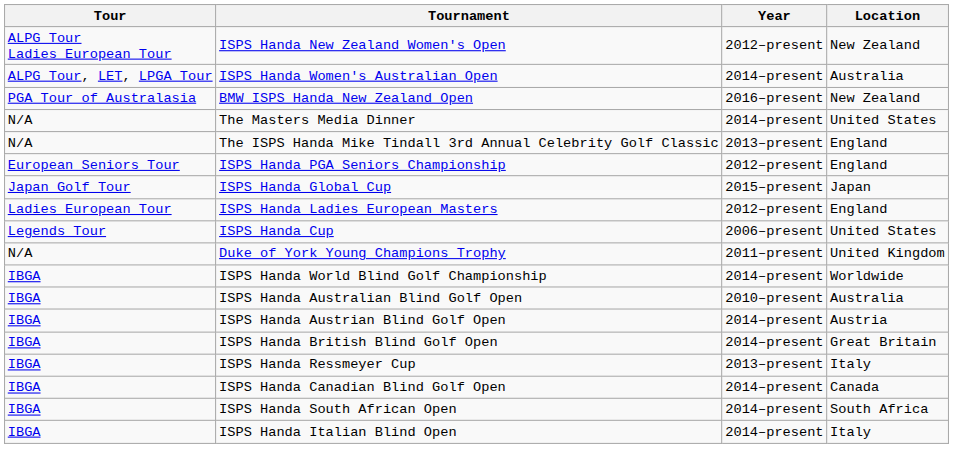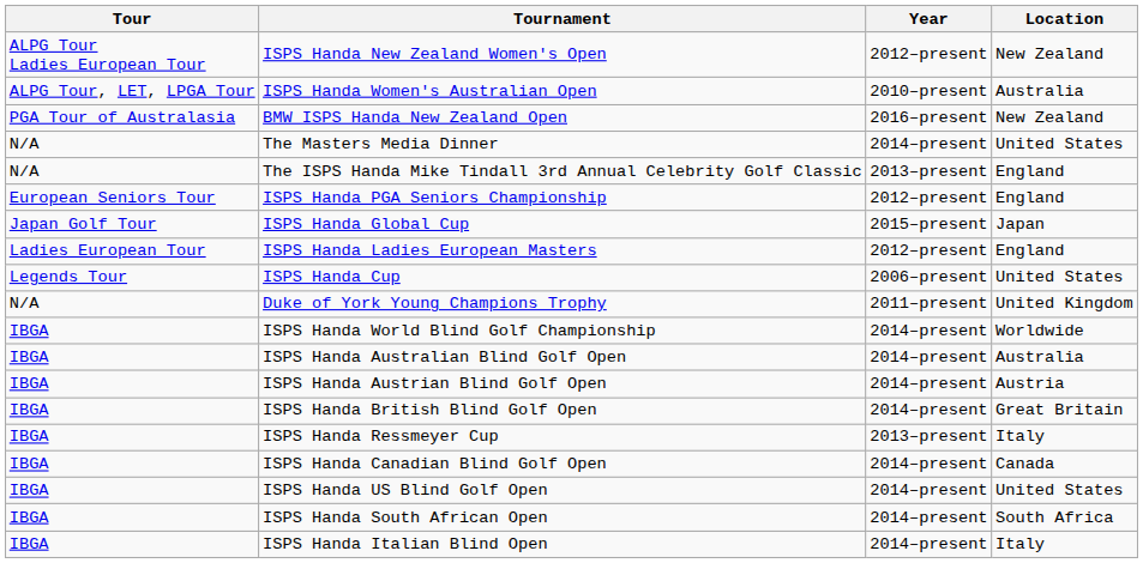 <table class="wikitable sortable">
 <tr>
 <th>Tour</th>
 <th>Tournament</th>
 <th>Year</th>
 <th>Location</th>
 </tr>
 <tr>
 <td><a href='#'>ALPG Tour</a><br><a href='#'>Ladies European Tour</a></td>
 <td><a href='#'>ISPS Handa New Zealand Women's Open</a></td>
 <td>2012–present</td>
 <td>New Zealand</td>
 </tr>
 <tr>
 <td><a href='#'>ALPG Tour</a>, <a href='#'>LET</a>, <a href='#'>LPGA Tour</a></td>
 <td><a href='#'>ISPS Handa Women's Australian Open</a></td>
-<td>2014–present</td>
+<td>2010–present</td>
 <td>Australia</td>
 </tr>
 <tr>
 <td><a href='#'>PGA Tour of Australasia</a></td>
 <td><a href='#'>BMW ISPS Handa New Zealand Open</a></td>
 <td>2016–present</td>
 <td>New Zealand</td>
 </tr>
 <tr>
 <td>N/A</td>
 <td>The Masters Media Dinner</td>
 <td>2014–present</td>
 <td>United States</td>
 </tr>
 <tr>
 <td>N/A</td>
 <td>The ISPS Handa Mike Tindall 3rd Annual Celebrity Golf Classic</td>
 <td>2013–present</td>
 <td>England</td>
 </tr>
 <tr>
 <td><a href='#'>European Seniors Tour</a></td>
 <td><a href='#'>ISPS Handa PGA Seniors Championship</a></td>
 <td>2012–present</td>
 <td>England</td>
 </tr>
 <tr>
 <td><a href='#'>Japan Golf Tour</a></td>
 <td><a href='#'>ISPS Handa Global Cup</a></td>
 <td>2015–present</td>
 <td>Japan</td>
 </tr>
 <tr>
 <td><a href='#'>Ladies European Tour</a></td>
 <td><a href='#'>ISPS Handa Ladies European Masters</a></td>
 <td>2012–present</td>
 <td>England</td>
 </tr>
 <tr>
 <td><a href='#'>Legends Tour</a></td>
 <td><a href='#'>ISPS Handa Cup</a></td>
 <td>2006–present</td>
 <td>United States</td>
 </tr>
 <tr>
 <td>N/A</td>
 <td><a href='#'>Duke of York Young Champions Trophy</a></td>
 <td>2011–present</td>
 <td>United Kingdom</td>
 </tr>
 <tr>
 <td><a href='#'>IBGA</a></td>
 <td>ISPS Handa World Blind Golf Championship</td>
 <td>2014–present</td>
 <td>Worldwide</td>
 </tr>
 <tr>
 <td><a href='#'>IBGA</a></td>
 <td>ISPS Handa Australian Blind Golf Open</td>
-<td>2010–present</td>
+<td>2014–present</td>
 <td>Australia</td>
 </tr>
 <tr>
 <td><a href='#'>IBGA</a></td>
 <td>ISPS Handa Austrian Blind Golf Open</td>
 <td>2014–present</td>
 <td>Austria</td>
 </tr>
 <tr>
 <td><a href='#'>IBGA</a></td>
 <td>ISPS Handa British Blind Golf Open</td>
 <td>2014–present</td>
 <td>Great Britain</td>
 </tr>
 <tr>
 <td><a href='#'>IBGA</a></td>
 <td>ISPS Handa Ressmeyer Cup</td>
 <td>2013–present</td>
 <td>Italy</td>
 </tr>
 <tr>
 <td><a href='#'>IBGA</a></td>
 <td>ISPS Handa Canadian Blind Golf Open</td>
 <td>2014–present</td>
 <td>Canada</td>
 </tr>
 <tr>
 <td><a href='#'>IBGA</a></td>
+<td>ISPS Handa US Blind Golf Open</td>
+<td>2014–present</td>
+<td>United States</td>
+</tr>
+<tr>
+<td><a href='#'>IBGA</a></td>
 <td>ISPS Handa South African Open</td>
 <td>2014–present</td>
 <td>South Africa</td>
 </tr>
 <tr>
 <td><a href='#'>IBGA</a></td>
 <td>ISPS Handa Italian Blind Open</td>
 <td>2014–present</td>
 <td>Italy</td>
 </tr>
 </table>
